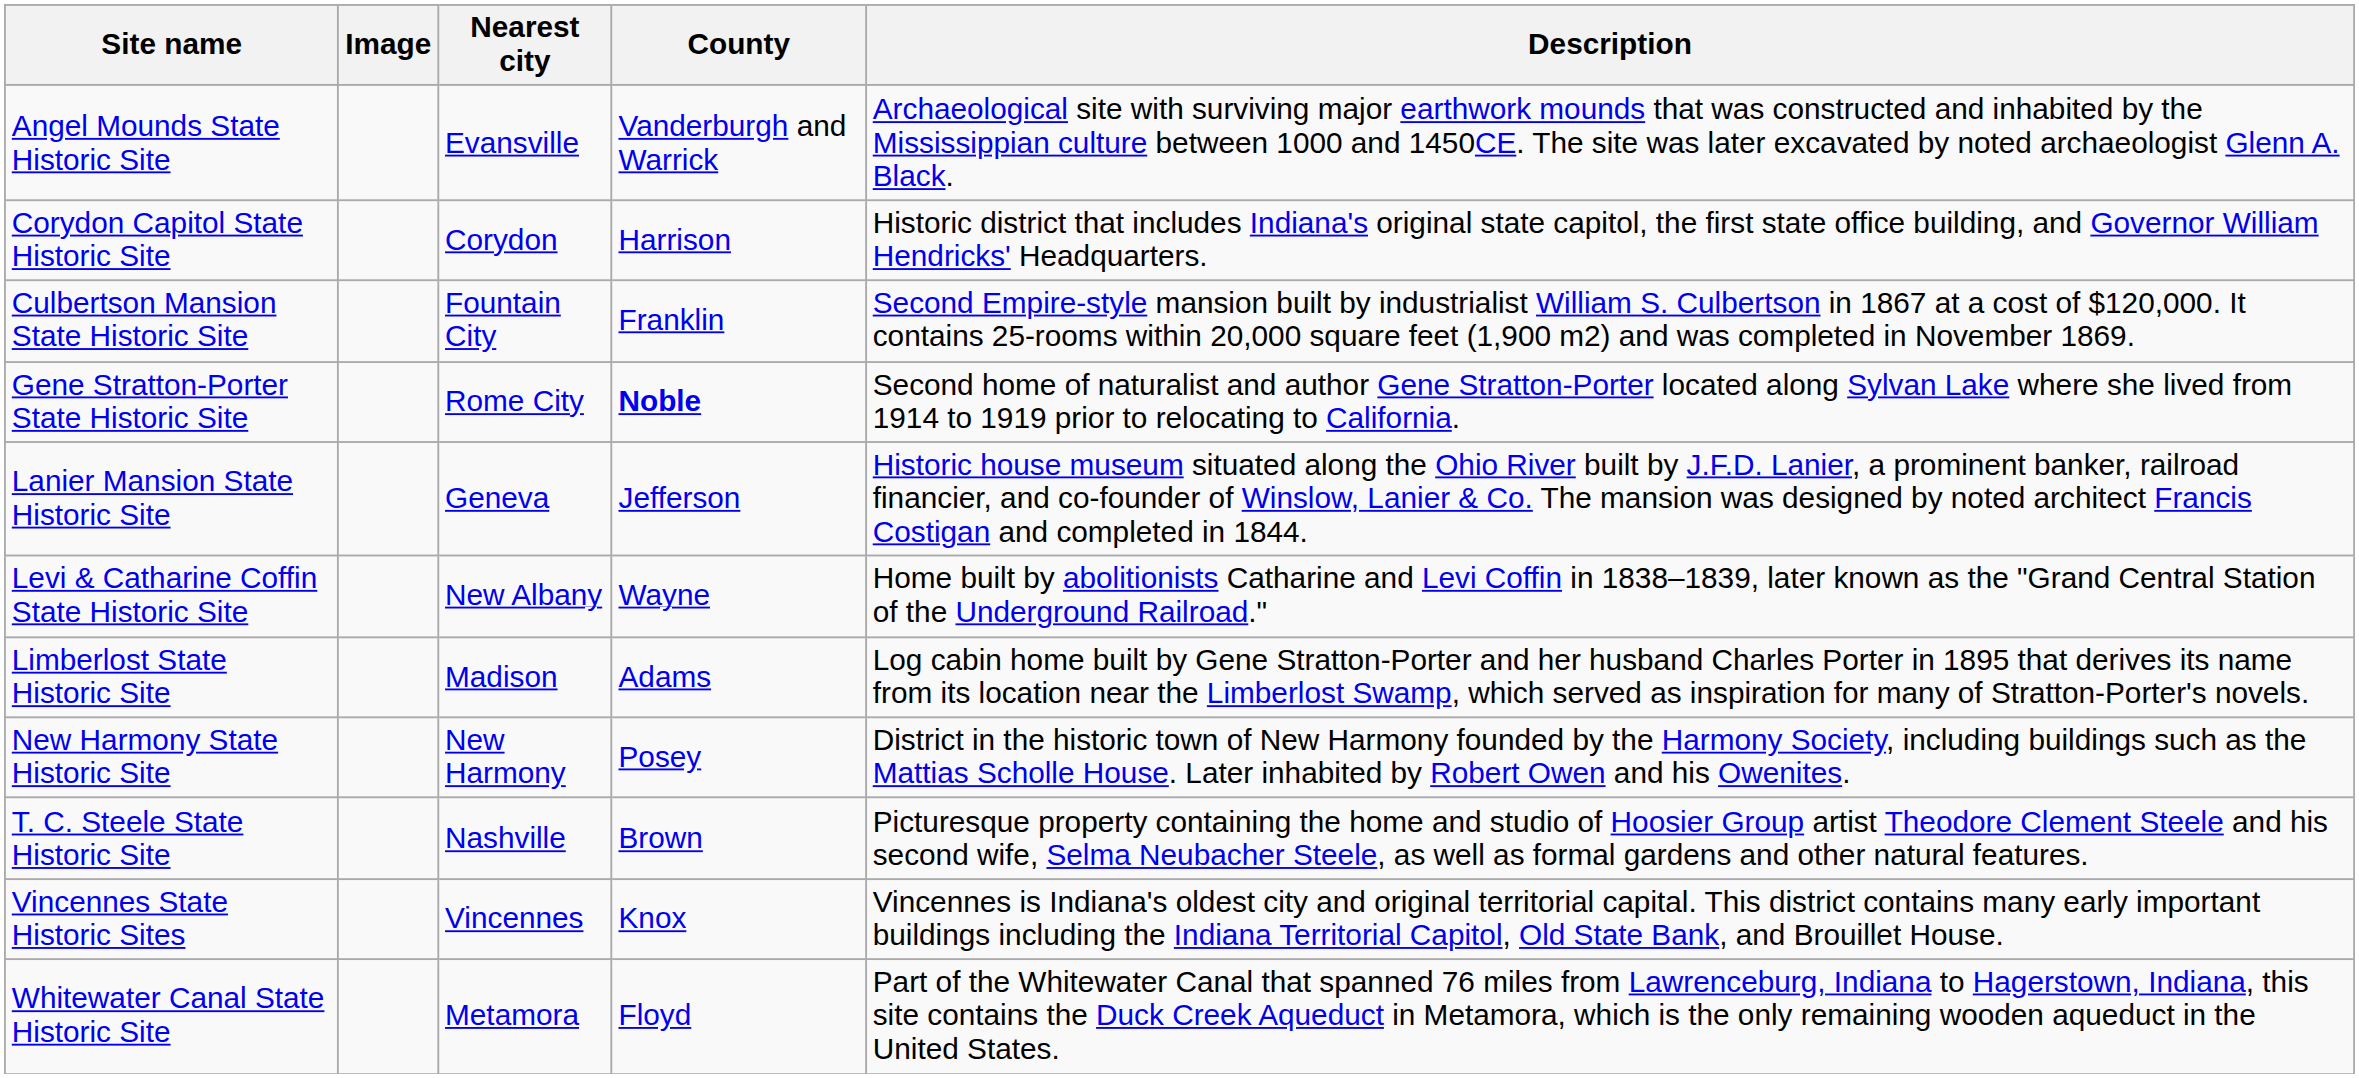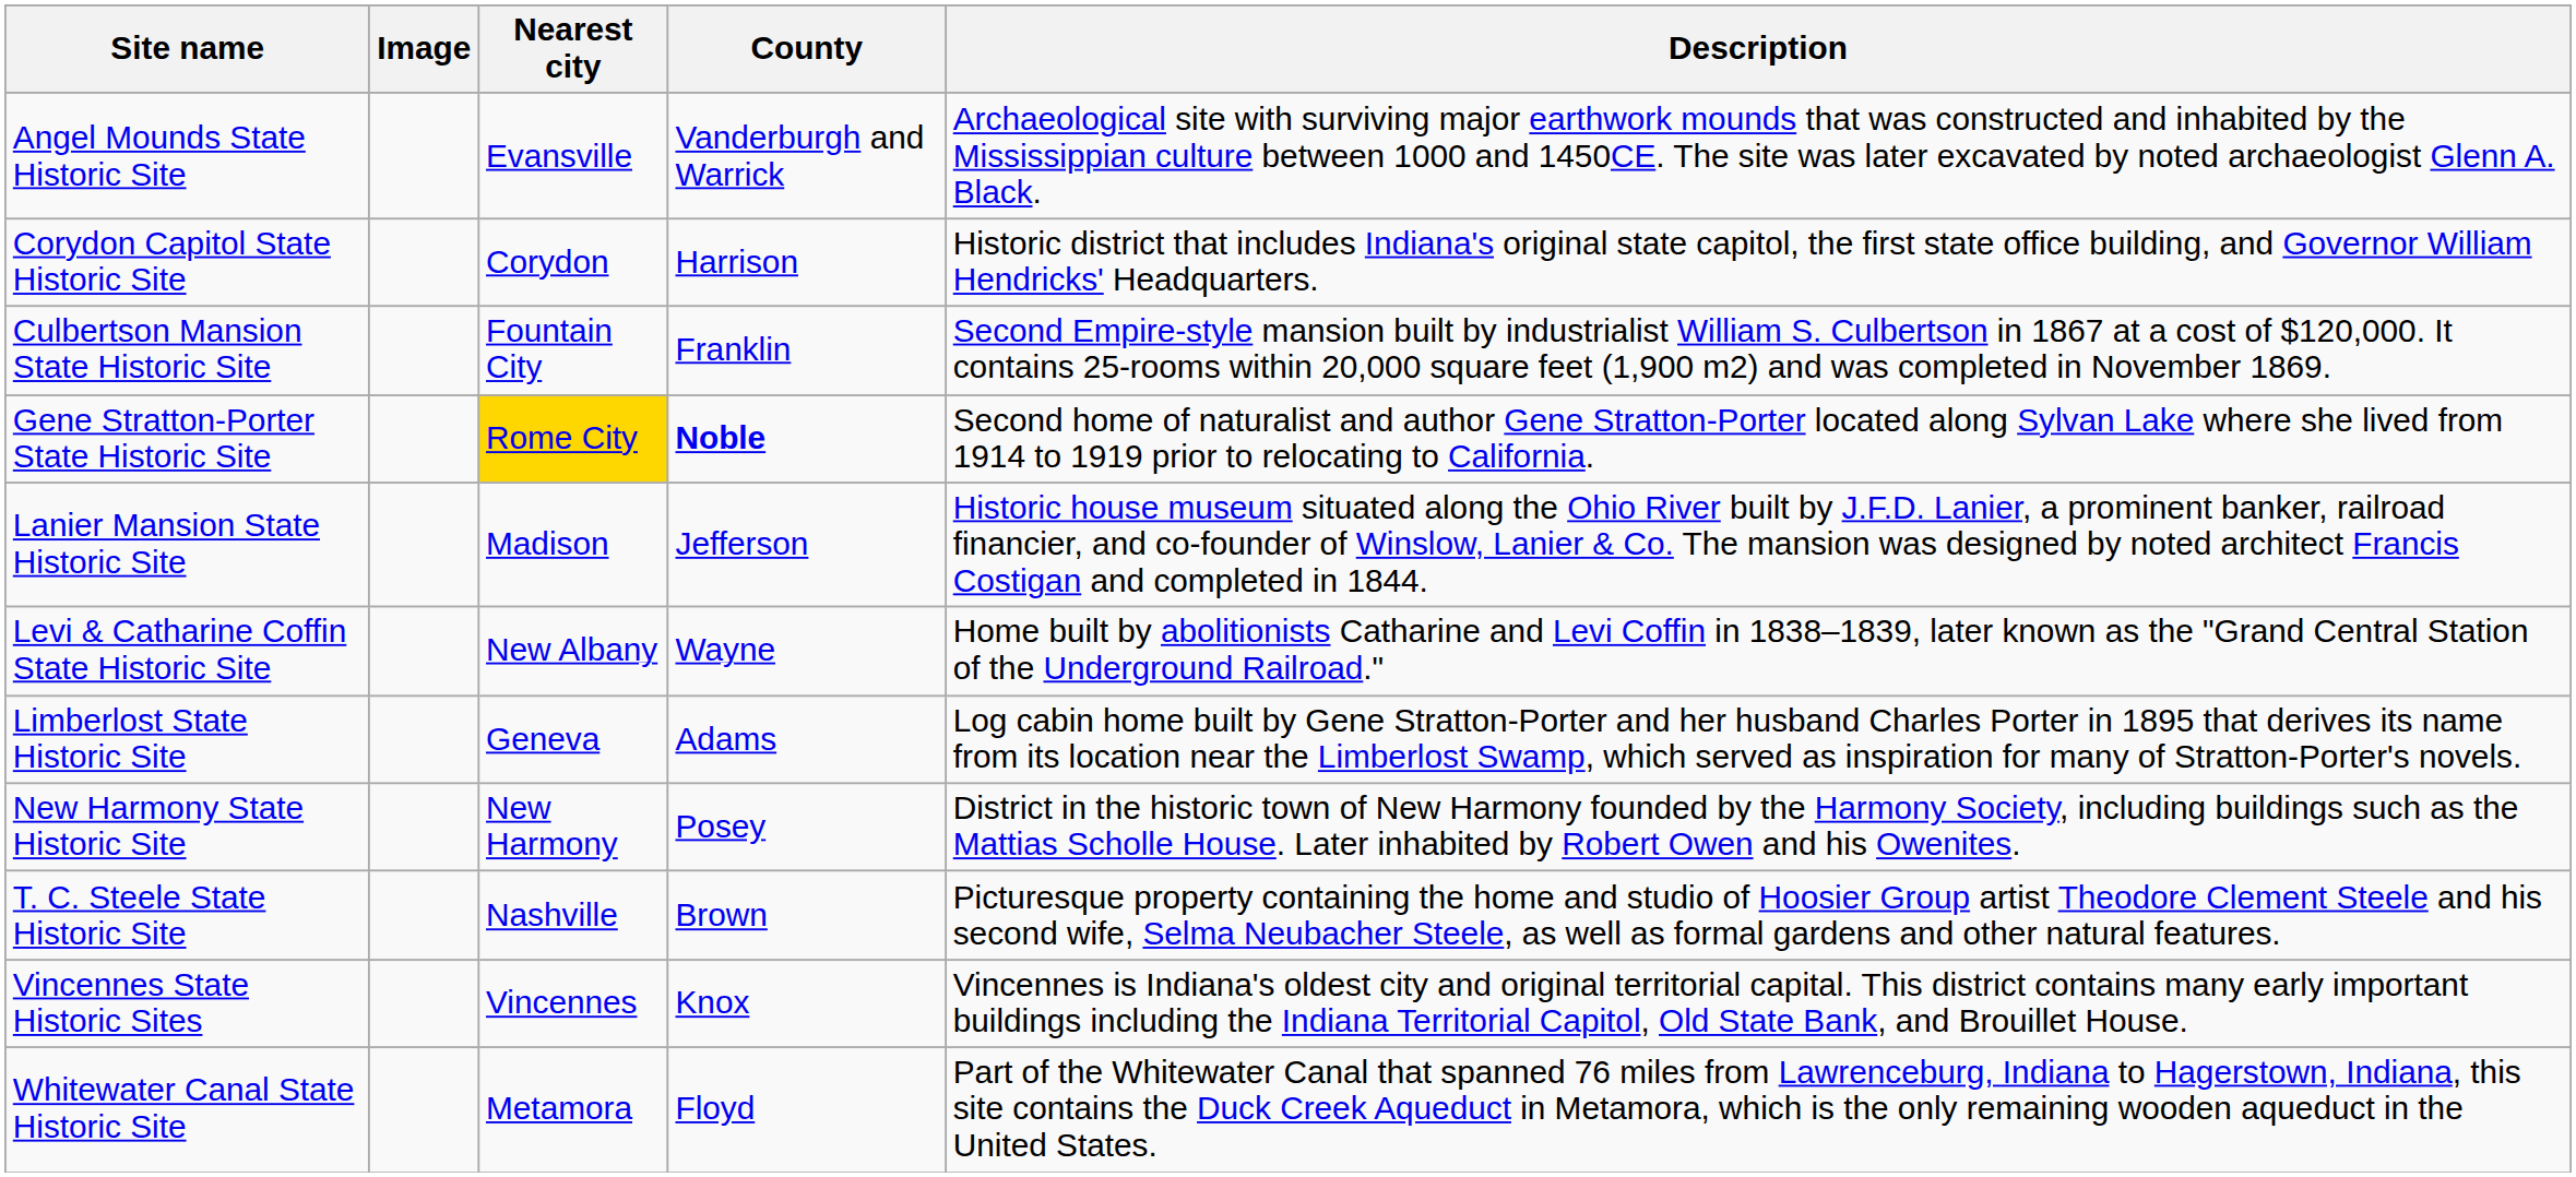 <table class="wikitable sortable" style="width:100%">
 <tr>
 <th width="*"><strong>Site name</strong></th>
 <th width="*" class="unsortable"><strong>Image</strong></th>
 <th width="*"><strong>Nearest city</strong></th>
 <th width="*"><strong>County</strong></th>
 <th width="*" class="unsortable"><strong>Description</strong></th>
 </tr>
 <tr ->
 <td><a href='#'>Angel Mounds State Historic Site</a></td>
 <td></td>
 <td><a href='#'>Evansville</a></td>
 <td><a href='#'>Vanderburgh</a> and <a href='#'>Warrick</a></td>
 <td><a href='#'>Archaeological</a> site with surviving major <a href='#'>earthwork mounds</a> that was constructed and inhabited by the <a href='#'>Mississippian culture</a> between 1000 and 1450<a href='#'>CE</a>. The site was later excavated by noted archaeologist <a href='#'>Glenn A. Black</a>.</td>
 </tr>
 <tr ->
 <td><a href='#'>Corydon Capitol State Historic Site</a></td>
 <td></td>
 <td><a href='#'>Corydon</a></td>
 <td><a href='#'>Harrison</a></td>
 <td>Historic district that includes <a href='#'>Indiana's</a> original state capitol, the first state office building, and <a href='#'>Governor William Hendricks'</a> Headquarters.</td>
 </tr>
 <tr ->
 <td><a href='#'>Culbertson Mansion State Historic Site</a></td>
 <td></td>
 <td><a href='#'>Fountain City</a></td>
 <td><a href='#'>Franklin</a></td>
 <td><a href='#'>Second Empire-style</a> mansion built by industrialist <a href='#'>William S. Culbertson</a> in 1867 at a cost of $120,000. It contains 25-rooms within 20,000 square feet (1,900 m2) and was completed in November 1869.</td>
 </tr>
 <tr ->
 <td><a href='#'>Gene Stratton-Porter State Historic Site</a></td>
 <td></td>
-<td><a href='#'>Rome City</a></td>
+<td style="background: gold;"><a href='#'>Rome City</a></td>
 <td><strong><a href='#'>Noble</a></strong></td>
 <td>Second home of naturalist and author <a href='#'>Gene Stratton-Porter</a> located along <a href='#'>Sylvan Lake</a> where she lived from 1914 to 1919 prior to relocating to <a href='#'>California</a>.</td>
 </tr>
 <tr ->
 <td><a href='#'>Lanier Mansion State Historic Site</a></td>
 <td></td>
-<td><a href='#'>Geneva</a></td>
+<td><a href='#'>Madison</a></td>
 <td><a href='#'>Jefferson</a></td>
 <td><a href='#'>Historic house museum</a> situated along the <a href='#'>Ohio River</a> built by <a href='#'>J.F.D. Lanier</a>, a prominent banker, railroad financier, and co-founder of <a href='#'>Winslow, Lanier & Co.</a> The mansion was designed by noted architect <a href='#'>Francis Costigan</a> and completed in 1844.</td>
 </tr>
 <tr ->
 <td><a href='#'>Levi & Catharine Coffin State Historic Site</a></td>
 <td></td>
 <td><a href='#'>New Albany</a></td>
 <td><a href='#'>Wayne</a></td>
 <td>Home built by <a href='#'>abolitionists</a> Catharine and <a href='#'>Levi Coffin</a> in 1838–1839, later known as the "Grand Central Station of the <a href='#'>Underground Railroad</a>."</td>
 </tr>
 <tr ->
 <td><a href='#'>Limberlost State Historic Site</a></td>
 <td></td>
-<td><a href='#'>Madison</a></td>
+<td><a href='#'>Geneva</a></td>
 <td><a href='#'>Adams</a></td>
 <td>Log cabin home built by Gene Stratton-Porter and her husband Charles Porter in 1895 that derives its name from its location near the <a href='#'>Limberlost Swamp</a>, which served as inspiration for many of Stratton-Porter's novels.</td>
 </tr>
 <tr ->
 <td><a href='#'>New Harmony State Historic Site</a></td>
 <td></td>
 <td><a href='#'>New Harmony</a></td>
 <td><a href='#'>Posey</a></td>
 <td>District in the historic town of New Harmony founded by the <a href='#'>Harmony Society</a>, including buildings such as the <a href='#'>Mattias Scholle House</a>. Later inhabited by <a href='#'>Robert Owen</a> and his <a href='#'>Owenites</a>.</td>
 </tr>
 <tr ->
 <td><a href='#'>T. C. Steele State Historic Site</a></td>
 <td></td>
 <td><a href='#'>Nashville</a></td>
 <td><a href='#'>Brown</a></td>
 <td>Picturesque property containing the home and studio of <a href='#'>Hoosier Group</a> artist <a href='#'>Theodore Clement Steele</a> and his second wife, <a href='#'>Selma Neubacher Steele</a>, as well as formal gardens and other natural features.</td>
 </tr>
 <tr ->
 <td><a href='#'>Vincennes State Historic Sites</a></td>
 <td></td>
 <td><a href='#'>Vincennes</a></td>
 <td><a href='#'>Knox</a></td>
 <td>Vincennes is Indiana's oldest city and original territorial capital. This district contains many early important buildings including the <a href='#'>Indiana Territorial Capitol</a>, <a href='#'>Old State Bank</a>, and Brouillet House.</td>
 </tr>
 <tr ->
 <td><a href='#'>Whitewater Canal State Historic Site</a></td>
 <td></td>
 <td><a href='#'>Metamora</a></td>
 <td><a href='#'>Floyd</a></td>
 <td>Part of the Whitewater Canal that spanned 76 miles from <a href='#'>Lawrenceburg, Indiana</a> to <a href='#'>Hagerstown, Indiana</a>, this site contains the <a href='#'>Duck Creek Aqueduct</a> in Metamora, which is the only remaining wooden aqueduct in the United States.</td>
 </tr>
 <tr ->
 </tr>
 </table>
